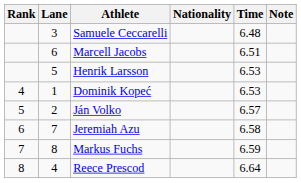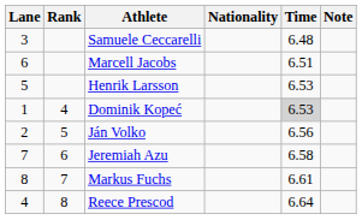 <table class="wikitable sortable" style="text-align:center">
 <tr>
+<th>Lane</th>
 <th>Rank</th>
-<th>Lane</th>
 <th>Athlete</th>
 <th>Nationality</th>
 <th>Time</th>
 <th>Note</th>
 </tr>
 <tr>
+<td>3</td>
 <td></td>
-<td>3</td>
 <td align="left"><a href='#'>Samuele Ceccarelli</a></td>
 <td align="left"></td>
 <td>6.48</td>
 <td></td>
 </tr>
 <tr>
+<td>6</td>
 <td></td>
-<td>6</td>
 <td align="left"><a href='#'>Marcell Jacobs</a></td>
 <td align="left"></td>
 <td>6.51</td>
 <td></td>
 </tr>
 <tr>
+<td>5</td>
 <td></td>
-<td>5</td>
 <td align="left"><a href='#'>Henrik Larsson</a></td>
 <td align="left"></td>
 <td>6.53</td>
 <td></td>
 </tr>
 <tr>
+<td>1</td>
 <td>4</td>
-<td>1</td>
 <td align="left"><a href='#'>Dominik Kopeć</a></td>
 <td align="left"></td>
-<td>6.53</td>
+<td style="background: lightgrey;">6.53</td>
 <td></td>
 </tr>
 <tr>
+<td>2</td>
 <td>5</td>
-<td>2</td>
 <td align="left"><a href='#'>Ján Volko</a></td>
 <td align="left"></td>
-<td>6.57</td>
+<td>6.56</td>
 <td></td>
 </tr>
 <tr>
+<td>7</td>
 <td>6</td>
-<td>7</td>
 <td align="left"><a href='#'>Jeremiah Azu</a></td>
 <td align="left"></td>
 <td>6.58</td>
 <td></td>
 </tr>
 <tr>
+<td>8</td>
 <td>7</td>
-<td>8</td>
 <td align="left"><a href='#'>Markus Fuchs</a></td>
 <td align="left"></td>
-<td>6.59</td>
+<td>6.61</td>
 <td></td>
 </tr>
 <tr>
+<td>4</td>
 <td>8</td>
-<td>4</td>
 <td align="left"><a href='#'>Reece Prescod</a></td>
 <td align="left"></td>
 <td>6.64</td>
 <td></td>
 </tr>
 </table>
